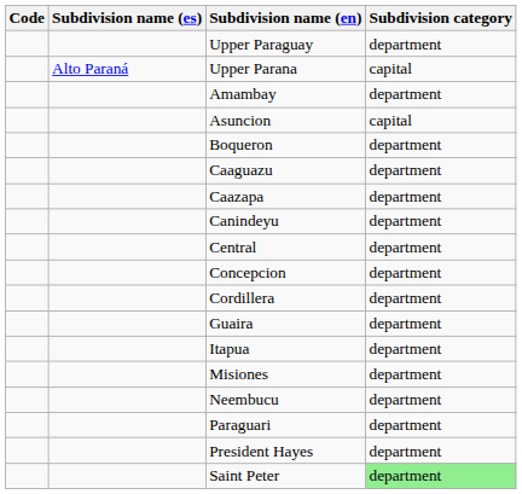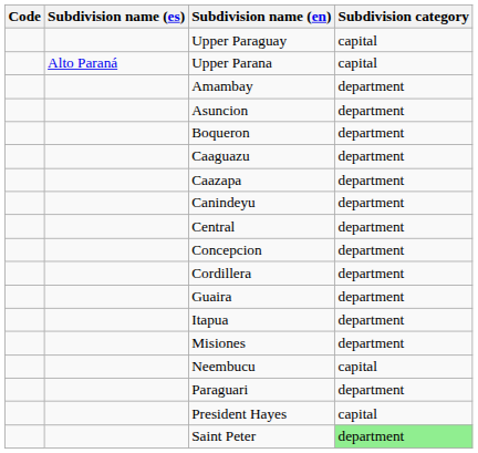 <table class="wikitable sortable">
 <tr>
 <th>Code</th>
 <th>Subdivision name (<a href='#'>es</a>)</th>
 <th>Subdivision name (<a href='#'>en</a>) </th>
 <th>Subdivision category</th>
 </tr>
 <tr>
 <td></td>
 <td></td>
 <td>Upper Paraguay</td>
-<td>department</td>
+<td>capital</td>
 </tr>
 <tr>
 <td></td>
 <td> <a href='#'>Alto Paraná</a></td>
 <td>Upper Parana</td>
 <td>capital</td>
 </tr>
 <tr>
 <td></td>
 <td></td>
 <td>Amambay</td>
 <td>department</td>
 </tr>
 <tr>
 <td></td>
 <td></td>
 <td>Asuncion</td>
-<td>capital</td>
+<td>department</td>
 </tr>
 <tr>
 <td></td>
 <td></td>
 <td>Boqueron</td>
 <td>department</td>
 </tr>
 <tr>
 <td></td>
 <td></td>
 <td>Caaguazu</td>
 <td>department</td>
 </tr>
 <tr>
 <td></td>
 <td></td>
 <td>Caazapa</td>
 <td>department</td>
 </tr>
 <tr>
 <td></td>
 <td></td>
 <td>Canindeyu</td>
 <td>department</td>
 </tr>
 <tr>
 <td></td>
 <td></td>
 <td>Central</td>
 <td>department</td>
 </tr>
 <tr>
 <td></td>
 <td></td>
 <td>Concepcion</td>
 <td>department</td>
 </tr>
 <tr>
 <td></td>
 <td></td>
 <td>Cordillera</td>
 <td>department</td>
 </tr>
 <tr>
 <td></td>
 <td></td>
 <td>Guaira</td>
 <td>department</td>
 </tr>
 <tr>
 <td></td>
 <td></td>
 <td>Itapua</td>
 <td>department</td>
 </tr>
 <tr>
 <td></td>
 <td></td>
 <td>Misiones</td>
 <td>department</td>
 </tr>
 <tr>
 <td></td>
 <td></td>
 <td>Neembucu</td>
-<td>department</td>
+<td>capital</td>
 </tr>
 <tr>
 <td></td>
 <td></td>
 <td>Paraguari</td>
 <td>department</td>
 </tr>
 <tr>
 <td></td>
 <td></td>
 <td>President Hayes</td>
-<td>department</td>
+<td>capital</td>
 </tr>
 <tr>
 <td></td>
 <td></td>
 <td>Saint Peter</td>
 <td style="background: lightgreen;">department</td>
 </tr>
 </table>
